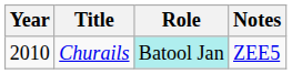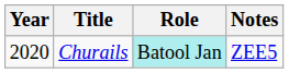 <table class="wikitable">
 <tr>
 <th>Year</th>
 <th>Title</th>
 <th>Role</th>
 <th>Notes</th>
 </tr>
 <tr>
-<td>2010</td>
+<td>2020</td>
 <td><em><a href='#'>Churails</a></em></td>
 <td style="background: paleturquoise;">Batool Jan</td>
 <td><a href='#'>ZEE5</a></td>
 </tr>
 </table>
